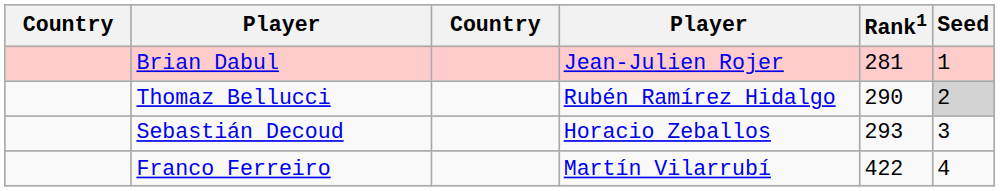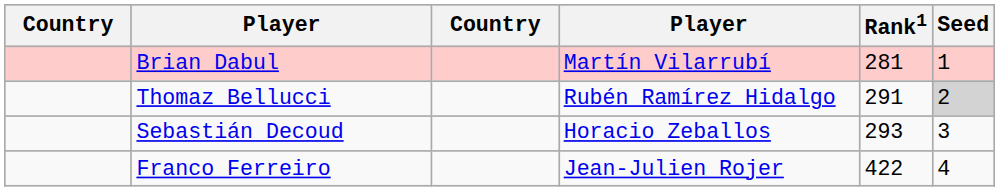 <table class="sortable wikitable">
 <tr>
 <th width="70">Country</th>
 <th width="175">Player</th>
 <th width="70">Country</th>
 <th width="175">Player</th>
 <th>Rank<sup>1</sup></th>
 <th>Seed</th>
 </tr>
 <tr style="background:#fcc;">
 <td></td>
 <td><a href='#'>Brian Dabul</a></td>
 <td></td>
-<td><a href='#'>Jean-Julien Rojer</a></td>
+<td><a href='#'>Martín Vilarrubí</a></td>
 <td>281</td>
 <td>1</td>
 </tr>
 <tr>
 <td></td>
 <td><a href='#'>Thomaz Bellucci</a></td>
 <td></td>
 <td><a href='#'>Rubén Ramírez Hidalgo</a></td>
-<td>290</td>
+<td>291</td>
 <td style="background: lightgrey;">2</td>
 </tr>
 <tr>
 <td></td>
 <td><a href='#'>Sebastián Decoud</a></td>
 <td></td>
 <td><a href='#'>Horacio Zeballos</a></td>
 <td>293</td>
 <td>3</td>
 </tr>
 <tr>
 <td></td>
 <td><a href='#'>Franco Ferreiro</a></td>
 <td></td>
-<td><a href='#'>Martín Vilarrubí</a></td>
+<td><a href='#'>Jean-Julien Rojer</a></td>
 <td>422</td>
 <td>4</td>
 </tr>
 </table>
